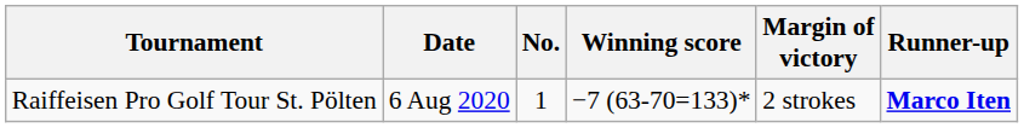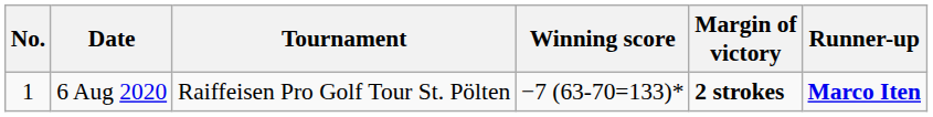 <table class="wikitable" style="font-size:95%;">
 <tr>
+<th>No.</th>
+<th>Date</th>
 <th>Tournament</th>
-<th>Date</th>
-<th>No.</th>
 <th>Winning score</th>
 <th>Margin of<br>victory</th>
 <th>Runner-up</th>
 </tr>
 <tr>
+<td align=center>1</td>
+<td align=right>6 Aug <a href='#'>2020</a></td>
 <td>Raiffeisen Pro Golf Tour St. Pölten</td>
-<td align=right>6 Aug <a href='#'>2020</a></td>
-<td align=center>1</td>
 <td>−7 (63-70=133)*</td>
-<td>2 strokes</td>
+<td><strong>2 strokes</strong></td>
 <td><strong> <a href='#'>Marco Iten</a></strong></td>
 </tr>
 </table>
